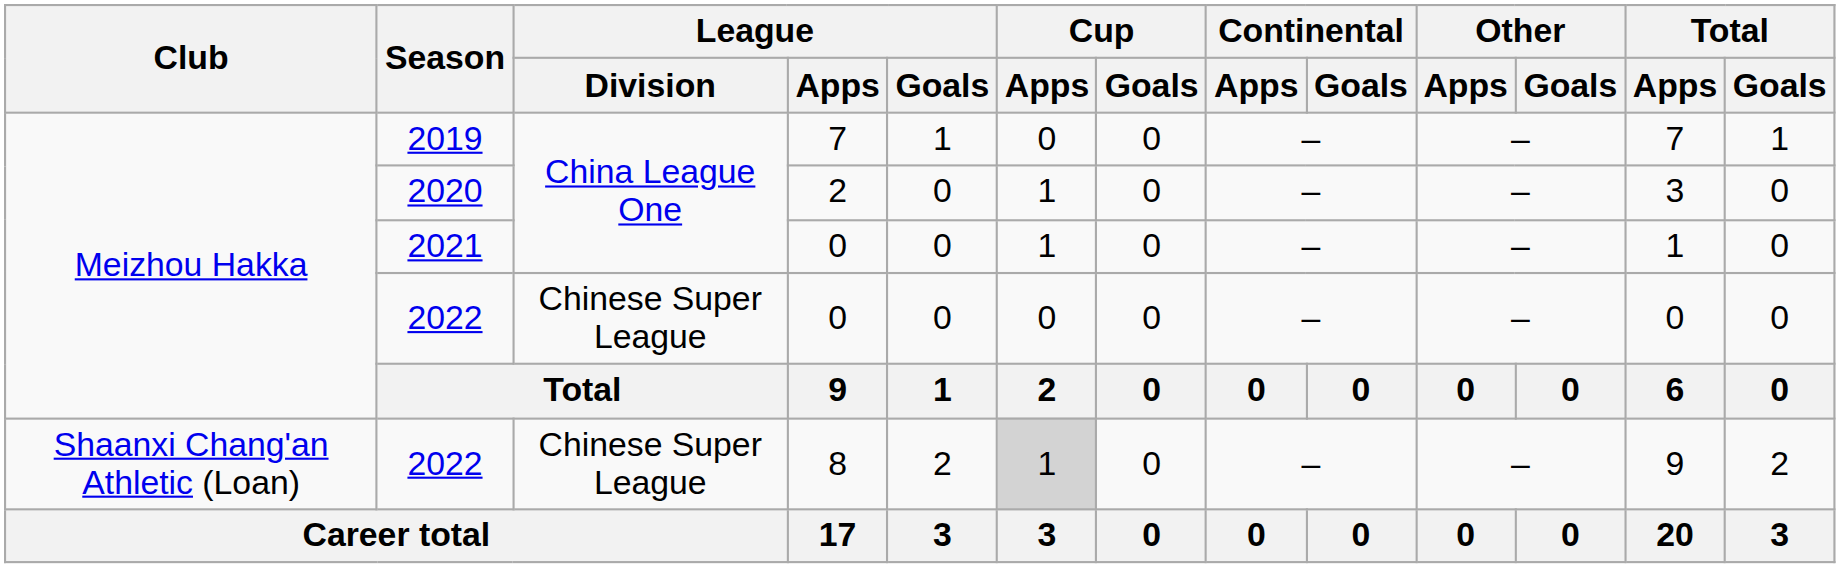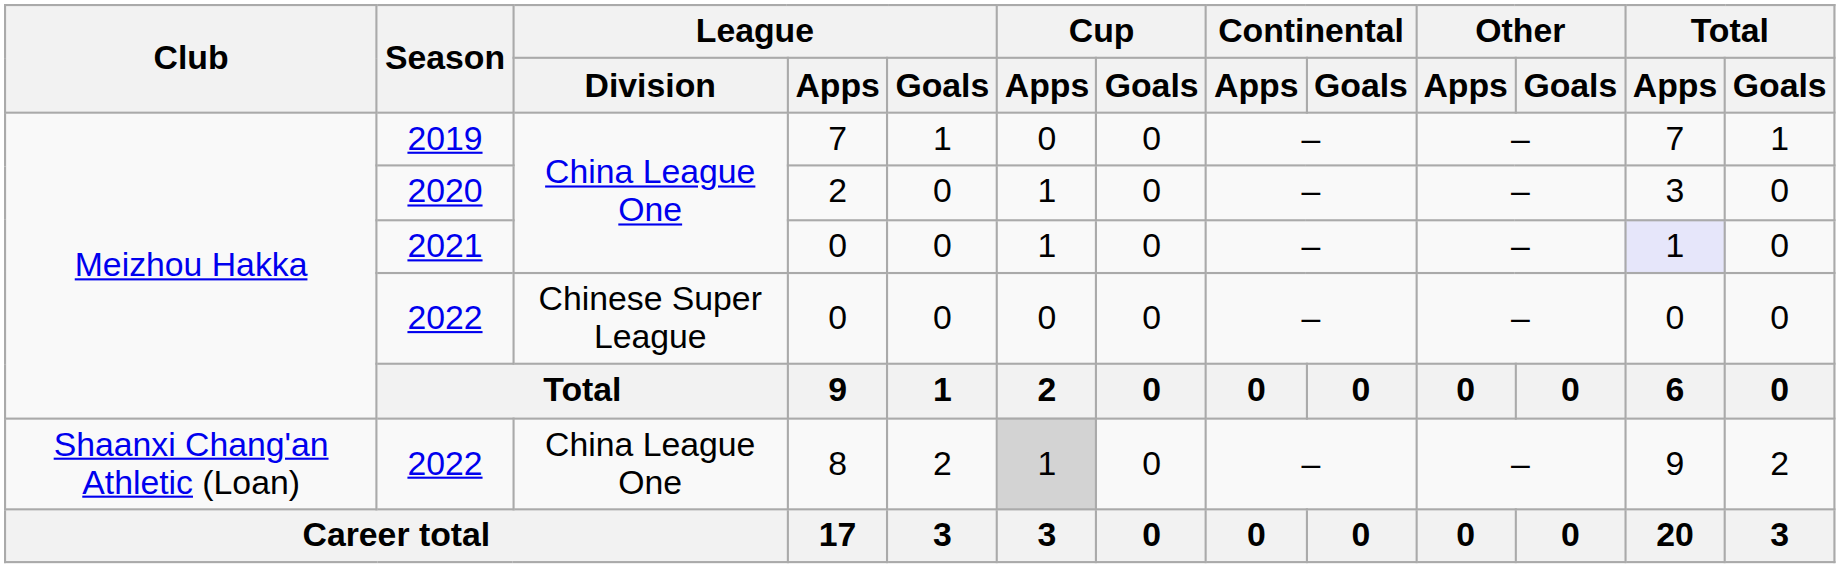 <table class="wikitable" style="text-align: center">
 <tr>
 <th rowspan="2">Club</th>
 <th rowspan="2">Season</th>
 <th colspan="3">League</th>
 <th colspan="2">Cup</th>
 <th colspan="2">Continental</th>
 <th colspan="2">Other</th>
 <th colspan="2">Total</th>
 </tr>
 <tr>
 <th>Division</th>
 <th>Apps</th>
 <th>Goals</th>
 <th>Apps</th>
 <th>Goals</th>
 <th>Apps</th>
 <th>Goals</th>
 <th>Apps</th>
 <th>Goals</th>
 <th>Apps</th>
 <th>Goals</th>
 </tr>
 <tr>
 <td rowspan="5"><a href='#'>Meizhou Hakka</a></td>
 <td><a href='#'>2019</a></td>
 <td rowspan="3"><a href='#'>China League One</a></td>
 <td>7</td>
 <td>1</td>
 <td>0</td>
 <td>0</td>
 <td colspan="2">–</td>
 <td colspan="2">–</td>
 <td>7</td>
 <td>1</td>
 </tr>
 <tr>
 <td><a href='#'>2020</a></td>
 <td>2</td>
 <td>0</td>
 <td>1</td>
 <td>0</td>
 <td colspan="2">–</td>
 <td colspan="2">–</td>
 <td>3</td>
 <td>0</td>
 </tr>
 <tr>
 <td><a href='#'>2021</a></td>
 <td>0</td>
 <td>0</td>
 <td>1</td>
 <td>0</td>
 <td colspan="2">–</td>
 <td colspan="2">–</td>
-<td>1</td>
+<td style="background: lavender;">1</td>
 <td>0</td>
 </tr>
 <tr>
 <td><a href='#'>2022</a></td>
 <td>Chinese Super League</td>
 <td>0</td>
 <td>0</td>
 <td>0</td>
 <td>0</td>
 <td colspan="2">–</td>
 <td colspan="2">–</td>
 <td>0</td>
 <td>0</td>
 </tr>
 <tr>
 <th colspan=2>Total</th>
 <th>9</th>
 <th>1</th>
 <th>2</th>
 <th>0</th>
 <th>0</th>
 <th>0</th>
 <th>0</th>
 <th>0</th>
 <th>6</th>
 <th>0</th>
 </tr>
 <tr>
 <td><a href='#'>Shaanxi Chang'an Athletic</a> (Loan)</td>
 <td><a href='#'>2022</a></td>
-<td>Chinese Super League</td>
+<td>China League One</td>
 <td>8</td>
 <td>2</td>
 <td style="background: lightgrey;">1</td>
 <td>0</td>
 <td colspan="2">–</td>
 <td colspan="2">–</td>
 <td>9</td>
 <td>2</td>
 </tr>
 <tr>
 <th colspan=3>Career total</th>
 <th>17</th>
 <th>3</th>
 <th>3</th>
 <th>0</th>
 <th>0</th>
 <th>0</th>
 <th>0</th>
 <th>0</th>
 <th>20</th>
 <th>3</th>
 </tr>
 </table>
